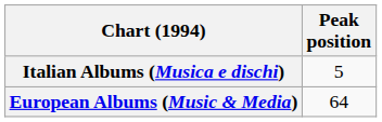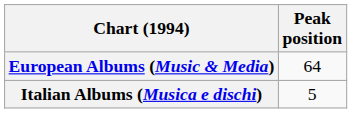 <table class="wikitable sortable plainrowheaders" style="text-align:center">
 <tr>
 <th scope="col">Chart (1994)</th>
 <th scope="col">Peak<br>position</th>
 </tr>
 <tr>
+<th scope="row"><a href='#'>European Albums</a> (<em><a href='#'>Music & Media</a></em>)</th>
+<td>64</td>
+</tr>
+<tr>
 <th scope="row">Italian Albums (<em><a href='#'>Musica e dischi</a></em>)</th>
 <td>5</td>
 </tr>
-<tr>
-<th scope="row"><a href='#'>European Albums</a> (<em><a href='#'>Music & Media</a></em>)</th>
-<td>64</td>
-</tr>
 </table>
